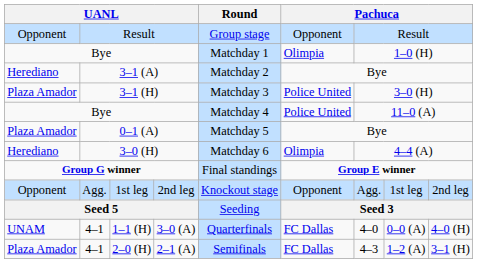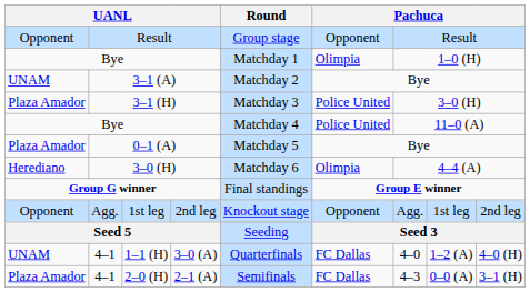 <table class="wikitable" style="text-align:center">
 <tr>
 <th colspan=4> <a href='#'>UANL</a></th>
 <th>Round</th>
 <th colspan=4> <a href='#'>Pachuca</a></th>
 </tr>
 <tr bgcolor=#c1e0ff>
 <td>Opponent</td>
 <td colspan=3>Result</td>
 <td><a href='#'>Group stage</a></td>
 <td>Opponent</td>
 <td colspan=3>Result</td>
 </tr>
 <tr>
 <td colspan=4>Bye</td>
 <td bgcolor=#c1e0ff>Matchday 1</td>
 <td align=left> <a href='#'>Olimpia</a></td>
 <td colspan=3><a href='#'>1–0</a> (H)</td>
 </tr>
 <tr>
-<td align=left> <a href='#'>Herediano</a></td>
+<td align=left> <a href='#'>UNAM</a></td>
 <td colspan=3><a href='#'>3–1</a> (A)</td>
 <td bgcolor=#c1e0ff>Matchday 2</td>
 <td colspan=4>Bye</td>
 </tr>
 <tr>
 <td align=left> <a href='#'>Plaza Amador</a></td>
 <td colspan=3><a href='#'>3–1</a> (H)</td>
 <td bgcolor=#c1e0ff>Matchday 3</td>
 <td align=left> <a href='#'>Police United</a></td>
 <td colspan=3><a href='#'>3–0</a> (H)</td>
 </tr>
 <tr>
 <td colspan=4>Bye</td>
 <td bgcolor=#c1e0ff>Matchday 4</td>
 <td align=left> <a href='#'>Police United</a></td>
 <td colspan=3><a href='#'>11–0</a> (A)</td>
 </tr>
 <tr>
 <td align=left> <a href='#'>Plaza Amador</a></td>
 <td colspan=3><a href='#'>0–1</a> (A)</td>
 <td bgcolor=#c1e0ff>Matchday 5</td>
 <td colspan=4>Bye</td>
 </tr>
 <tr>
 <td align=left> <a href='#'>Herediano</a></td>
 <td colspan=3><a href='#'>3–0</a> (H)</td>
 <td bgcolor=#c1e0ff>Matchday 6</td>
 <td align=left> <a href='#'>Olimpia</a></td>
 <td colspan=3><a href='#'>4–4</a> (A)</td>
 </tr>
 <tr>
 <td colspan=4 align=center valign=top style="font-size:90%"><strong><a href='#'>Group G</a> winner</strong><br></td>
 <td bgcolor=#c1e0ff>Final standings</td>
 <td colspan=4 align=center valign=top style="font-size:90%"><strong><a href='#'>Group E</a> winner</strong><br></td>
 </tr>
 <tr bgcolor=#c1e0ff>
 <td>Opponent</td>
 <td>Agg.</td>
 <td>1st leg</td>
 <td>2nd leg</td>
 <td><a href='#'>Knockout stage</a></td>
 <td>Opponent</td>
 <td>Agg.</td>
 <td>1st leg</td>
 <td>2nd leg</td>
 </tr>
 <tr>
 <th colspan=4>Seed 5</th>
 <td bgcolor=#c1e0ff><a href='#'>Seeding</a></td>
 <th colspan=4>Seed 3</th>
 </tr>
 <tr>
 <td align=left> <a href='#'>UNAM</a></td>
 <td>4–1</td>
 <td><a href='#'>1–1</a> (H)</td>
 <td><a href='#'>3–0</a> (A)</td>
 <td bgcolor=#c1e0ff><a href='#'>Quarterfinals</a></td>
 <td align=left> <a href='#'>FC Dallas</a></td>
 <td>4–0</td>
-<td><a href='#'>0–0</a> (A)</td>
+<td><a href='#'>1–2</a> (A)</td>
 <td><a href='#'>4–0</a> (H)</td>
 </tr>
 <tr>
 <td align=left> <a href='#'>Plaza Amador</a></td>
 <td>4–1</td>
 <td><a href='#'>2–0</a> (H)</td>
 <td><a href='#'>2–1</a> (A)</td>
 <td bgcolor=#c1e0ff><a href='#'>Semifinals</a></td>
 <td align=left> <a href='#'>FC Dallas</a></td>
 <td>4–3</td>
-<td><a href='#'>1–2</a> (A)</td>
+<td><a href='#'>0–0</a> (A)</td>
 <td><a href='#'>3–1</a> (H)</td>
 </tr>
 </table>
